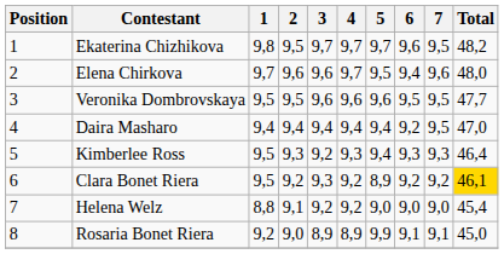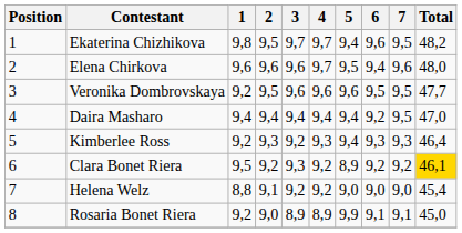 <table class="wikitable">
 <tr>
 <th>Position</th>
 <th>Contestant</th>
 <th>1</th>
 <th>2</th>
 <th>3</th>
 <th>4</th>
 <th>5</th>
 <th>6</th>
 <th>7</th>
 <th>Total</th>
 </tr>
 <tr>
 <td>1</td>
 <td>Ekaterina Chizhikova </td>
 <td>9,8</td>
 <td>9,5</td>
 <td>9,7</td>
 <td>9,7</td>
-<td>9,7</td>
+<td>9,4</td>
 <td>9,6</td>
 <td>9,5</td>
 <td>48,2</td>
 </tr>
 <tr>
 <td>2</td>
 <td>Elena Chirkova </td>
-<td>9,7</td>
+<td>9,6</td>
 <td>9,6</td>
 <td>9,6</td>
 <td>9,7</td>
 <td>9,5</td>
 <td>9,4</td>
 <td>9,6</td>
 <td>48,0</td>
 </tr>
 <tr>
 <td>3</td>
 <td>Veronika Dombrovskaya </td>
-<td>9,5</td>
+<td>9,2</td>
 <td>9,5</td>
 <td>9,6</td>
 <td>9,6</td>
 <td>9,6</td>
 <td>9,5</td>
 <td>9,5</td>
 <td>47,7</td>
 </tr>
 <tr>
 <td>4</td>
 <td>Daira Masharo </td>
 <td>9,4</td>
 <td>9,4</td>
 <td>9,4</td>
 <td>9,4</td>
 <td>9,4</td>
 <td>9,2</td>
 <td>9,5</td>
 <td>47,0</td>
 </tr>
 <tr>
 <td>5</td>
 <td>Kimberlee Ross </td>
-<td>9,5</td>
+<td>9,2</td>
 <td>9,3</td>
 <td>9,2</td>
 <td>9,3</td>
 <td>9,4</td>
 <td>9,3</td>
 <td>9,3</td>
 <td>46,4</td>
 </tr>
 <tr>
 <td>6</td>
 <td>Clara Bonet Riera </td>
 <td>9,5</td>
 <td>9,2</td>
 <td>9,3</td>
 <td>9,2</td>
 <td>8,9</td>
 <td>9,2</td>
 <td>9,2</td>
 <td style="background: gold;">46,1</td>
 </tr>
 <tr>
 <td>7</td>
 <td>Helena Welz </td>
 <td>8,8</td>
 <td>9,1</td>
 <td>9,2</td>
 <td>9,2</td>
 <td>9,0</td>
 <td>9,0</td>
 <td>9,0</td>
 <td>45,4</td>
 </tr>
 <tr>
 <td>8</td>
 <td>Rosaria Bonet Riera </td>
 <td>9,2</td>
 <td>9,0</td>
 <td>8,9</td>
 <td>8,9</td>
 <td>9,9</td>
 <td>9,1</td>
 <td>9,1</td>
 <td>45,0</td>
 </tr>
 <tr>
 </tr>
 </table>
